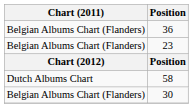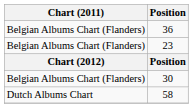 <table class = "wikitable sortable">
 <tr>
 <th>Chart (2011)</th>
 <th>Position</th>
 </tr>
 <tr>
 <td>Belgian Albums Chart (Flanders)</td>
 <td align="center">36</td>
 </tr>
 <tr>
 <td>Belgian Albums Chart (Flanders)</td>
 <td align="center">23</td>
 </tr>
 <tr>
 <th>Chart (2012)</th>
 <th>Position</th>
 </tr>
 <tr>
+<td>Belgian Albums Chart (Flanders)</td>
+<td align="center">30</td>
+</tr>
+<tr>
 <td>Dutch Albums Chart</td>
 <td align="center">58</td>
 </tr>
 <tr>
-<td>Belgian Albums Chart (Flanders)</td>
-<td align="center">30</td>
-</tr>
-<tr>
 </tr>
 </table>
